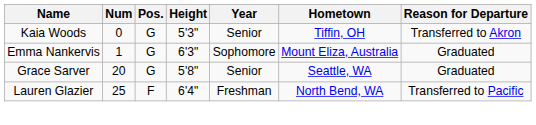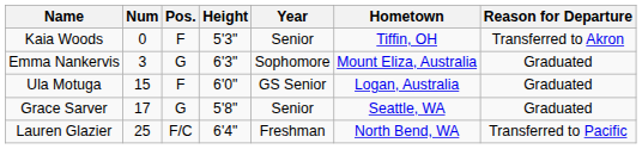 <table class="wikitable sortable sortable" style="text-align: center">
 <tr align=center>
 <th style=>Name</th>
 <th style=>Num</th>
 <th style=>Pos.</th>
 <th style=>Height</th>
 <th style=>Year</th>
 <th style=>Hometown</th>
 <th style=>Reason for Departure</th>
 </tr>
 <tr>
 <td>Kaia Woods</td>
 <td>0</td>
-<td>G</td>
+<td>F</td>
 <td>5'3"</td>
 <td>Senior</td>
 <td><a href='#'>Tiffin, OH</a></td>
 <td>Transferred to <a href='#'>Akron</a></td>
 </tr>
 <tr>
 <td>Emma Nankervis</td>
-<td>1</td>
+<td>3</td>
 <td>G</td>
 <td>6'3"</td>
 <td>Sophomore</td>
 <td><a href='#'>Mount Eliza, Australia</a></td>
 <td>Graduated</td>
 </tr>
 <tr>
+<td>Ula Motuga</td>
+<td>15</td>
+<td>F</td>
+<td>6'0"</td>
+<td>GS Senior</td>
+<td><a href='#'>Logan, Australia</a></td>
+<td>Graduated</td>
+</tr>
+<tr>
 <td>Grace Sarver</td>
-<td>20</td>
+<td>17</td>
 <td>G</td>
 <td>5'8"</td>
 <td>Senior</td>
 <td><a href='#'>Seattle, WA</a></td>
 <td>Graduated</td>
 </tr>
 <tr>
 <td>Lauren Glazier</td>
 <td>25</td>
-<td>F</td>
+<td>F/C</td>
 <td>6'4"</td>
 <td>Freshman</td>
 <td><a href='#'>North Bend, WA</a></td>
 <td>Transferred to <a href='#'>Pacific</a></td>
 </tr>
 </table>
